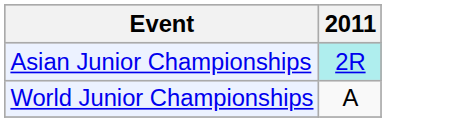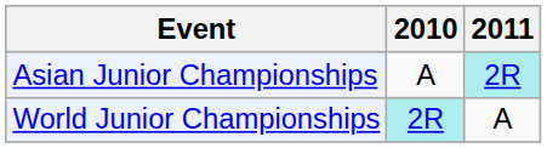 <table class="wikitable" style="font-size: 90%; text-align:center">
 <tr>
 <th>Event</th>
+<th>2010</th>
 <th>2011</th>
 </tr>
 <tr>
 <td bgcolor="#ECF2FF"; align="left"><a href='#'>Asian Junior Championships</a></td>
+<td>A</td>
 <td bgcolor=AFEEEE><a href='#'>2R</a></td>
 </tr>
 <tr>
 <td bgcolor="#ECF2FF"; align="left"><a href='#'>World Junior Championships</a></td>
+<td bgcolor=AFEEEE><a href='#'>2R</a></td>
 <td>A</td>
 </tr>
 </table>
